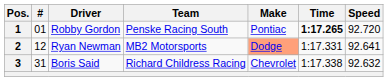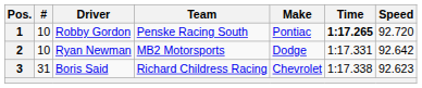 <table class="wikitable" style="font-size:95%">
 <tr>
 <th>Pos.</th>
 <th>#</th>
 <th>Driver</th>
 <th>Team</th>
 <th>Make</th>
 <th>Time</th>
 <th>Speed</th>
 </tr>
 <tr>
 <th>1</th>
-<td>01</td>
+<td>10</td>
 <td><a href='#'>Robby Gordon</a></td>
 <td><a href='#'>Penske Racing South</a></td>
 <td><a href='#'>Pontiac</a></td>
 <td><strong>1:17.265</strong></td>
 <td>92.720</td>
 </tr>
 <tr>
 <th>2</th>
-<td>12</td>
+<td>10</td>
 <td><a href='#'>Ryan Newman</a></td>
 <td><a href='#'>MB2 Motorsports</a></td>
-<td style="background: lightsalmon;"><a href='#'>Dodge</a></td>
+<td><a href='#'>Dodge</a></td>
 <td>1:17.331</td>
-<td>92.641</td>
+<td>92.642</td>
 </tr>
 <tr>
 <th>3</th>
 <td>31</td>
 <td><a href='#'>Boris Said</a></td>
 <td><a href='#'>Richard Childress Racing</a></td>
 <td><a href='#'>Chevrolet</a></td>
 <td>1:17.338</td>
-<td>92.632</td>
+<td>92.623</td>
 </tr>
 <tr>
 <th colspan="7"></th>
 </tr>
 </table>
